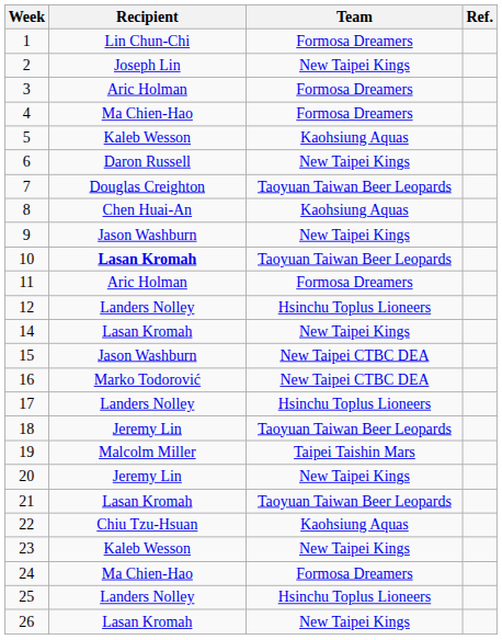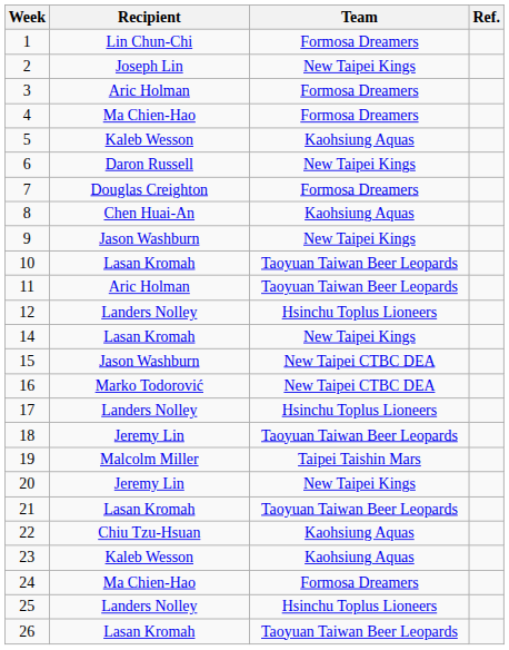 <table class="wikitable" style="text-align: center;">
 <tr>
 <th>Week</th>
 <th style="width:200px;">Recipient</th>
 <th style="width:220px;">Team</th>
 <th style="width:20px;">Ref.</th>
 </tr>
 <tr>
 <td>1</td>
 <td><a href='#'>Lin Chun-Chi</a></td>
 <td><a href='#'>Formosa Dreamers</a></td>
 <td></td>
 </tr>
 <tr>
 <td>2</td>
 <td><a href='#'>Joseph Lin</a></td>
 <td><a href='#'>New Taipei Kings</a></td>
 <td></td>
 </tr>
 <tr>
 <td>3</td>
 <td><a href='#'>Aric Holman</a></td>
 <td><a href='#'>Formosa Dreamers</a></td>
 <td></td>
 </tr>
 <tr>
 <td>4</td>
 <td><a href='#'>Ma Chien-Hao</a></td>
 <td><a href='#'>Formosa Dreamers</a></td>
 <td></td>
 </tr>
 <tr>
 <td>5</td>
 <td><a href='#'>Kaleb Wesson</a></td>
 <td><a href='#'>Kaohsiung Aquas</a></td>
 <td></td>
 </tr>
 <tr>
 <td>6</td>
 <td><a href='#'>Daron Russell</a></td>
 <td><a href='#'>New Taipei Kings</a></td>
 <td></td>
 </tr>
 <tr>
 <td>7</td>
 <td><a href='#'>Douglas Creighton</a></td>
-<td><a href='#'>Taoyuan Taiwan Beer Leopards</a></td>
+<td><a href='#'>Formosa Dreamers</a></td>
 <td></td>
 </tr>
 <tr>
 <td>8</td>
 <td><a href='#'>Chen Huai-An</a></td>
 <td><a href='#'>Kaohsiung Aquas</a></td>
 <td></td>
 </tr>
 <tr>
 <td>9</td>
 <td><a href='#'>Jason Washburn</a></td>
 <td><a href='#'>New Taipei Kings</a></td>
 <td></td>
 </tr>
 <tr>
 <td>10</td>
-<td><strong><a href='#'>Lasan Kromah</a></strong></td>
+<td><a href='#'>Lasan Kromah</a></td>
 <td><a href='#'>Taoyuan Taiwan Beer Leopards</a></td>
 <td></td>
 </tr>
 <tr>
 <td>11</td>
 <td><a href='#'>Aric Holman</a></td>
-<td><a href='#'>Formosa Dreamers</a></td>
+<td><a href='#'>Taoyuan Taiwan Beer Leopards</a></td>
 <td></td>
 </tr>
 <tr>
 <td>12</td>
 <td><a href='#'>Landers Nolley</a></td>
 <td><a href='#'>Hsinchu Toplus Lioneers</a></td>
 <td></td>
 </tr>
 <tr>
 <td>14</td>
 <td><a href='#'>Lasan Kromah</a></td>
 <td><a href='#'>New Taipei Kings</a></td>
 <td></td>
 </tr>
 <tr>
 <td>15</td>
 <td><a href='#'>Jason Washburn</a></td>
 <td><a href='#'>New Taipei CTBC DEA</a></td>
 <td></td>
 </tr>
 <tr>
 <td>16</td>
 <td><a href='#'>Marko Todorović</a></td>
 <td><a href='#'>New Taipei CTBC DEA</a></td>
 <td></td>
 </tr>
 <tr>
 <td>17</td>
 <td><a href='#'>Landers Nolley</a></td>
 <td><a href='#'>Hsinchu Toplus Lioneers</a></td>
 <td></td>
 </tr>
 <tr>
 <td>18</td>
 <td><a href='#'>Jeremy Lin</a></td>
 <td><a href='#'>Taoyuan Taiwan Beer Leopards</a></td>
 <td></td>
 </tr>
 <tr>
 <td>19</td>
 <td><a href='#'>Malcolm Miller</a></td>
 <td><a href='#'>Taipei Taishin Mars</a></td>
 <td></td>
 </tr>
 <tr>
 <td>20</td>
 <td><a href='#'>Jeremy Lin</a></td>
 <td><a href='#'>New Taipei Kings</a></td>
 <td></td>
 </tr>
 <tr>
 <td>21</td>
 <td><a href='#'>Lasan Kromah</a></td>
 <td><a href='#'>Taoyuan Taiwan Beer Leopards</a></td>
 <td></td>
 </tr>
 <tr>
 <td>22</td>
 <td><a href='#'>Chiu Tzu-Hsuan</a></td>
 <td><a href='#'>Kaohsiung Aquas</a></td>
 <td></td>
 </tr>
 <tr>
 <td>23</td>
 <td><a href='#'>Kaleb Wesson</a></td>
-<td><a href='#'>New Taipei Kings</a></td>
+<td><a href='#'>Kaohsiung Aquas</a></td>
 <td></td>
 </tr>
 <tr>
 <td>24</td>
 <td><a href='#'>Ma Chien-Hao</a></td>
 <td><a href='#'>Formosa Dreamers</a></td>
 <td></td>
 </tr>
 <tr>
 <td>25</td>
 <td><a href='#'>Landers Nolley</a></td>
 <td><a href='#'>Hsinchu Toplus Lioneers</a></td>
 <td></td>
 </tr>
 <tr>
 <td>26</td>
 <td><a href='#'>Lasan Kromah</a></td>
-<td><a href='#'>New Taipei Kings</a></td>
+<td><a href='#'>Taoyuan Taiwan Beer Leopards</a></td>
 <td></td>
 </tr>
 </table>
